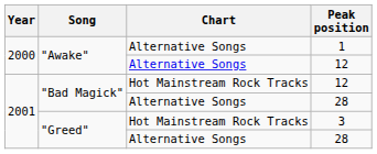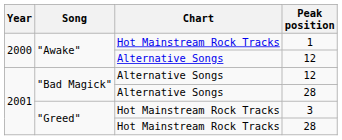 <table class="wikitable">
 <tr>
 <th>Year</th>
 <th>Song</th>
 <th>Chart</th>
 <th>Peak<br>position</th>
 </tr>
 <tr>
 <td rowspan="2">2000</td>
 <td rowspan="2">"Awake"</td>
-<td>Alternative Songs</td>
+<td><a href='#'>Hot Mainstream Rock Tracks</a></td>
 <td align="center">1</td>
 </tr>
 <tr>
 <td><a href='#'>Alternative Songs</a></td>
 <td align="center">12</td>
 </tr>
 <tr>
 <td rowspan="4">2001</td>
 <td rowspan="2">"Bad Magick"</td>
-<td>Hot Mainstream Rock Tracks</td>
+<td>Alternative Songs</td>
 <td align="center">12</td>
 </tr>
 <tr>
 <td>Alternative Songs</td>
 <td align="center">28</td>
 </tr>
 <tr>
 <td rowspan="2">"Greed"</td>
 <td>Hot Mainstream Rock Tracks</td>
 <td align="center">3</td>
 </tr>
 <tr>
-<td>Alternative Songs</td>
+<td>Hot Mainstream Rock Tracks</td>
 <td align="center">28</td>
 </tr>
 </table>
